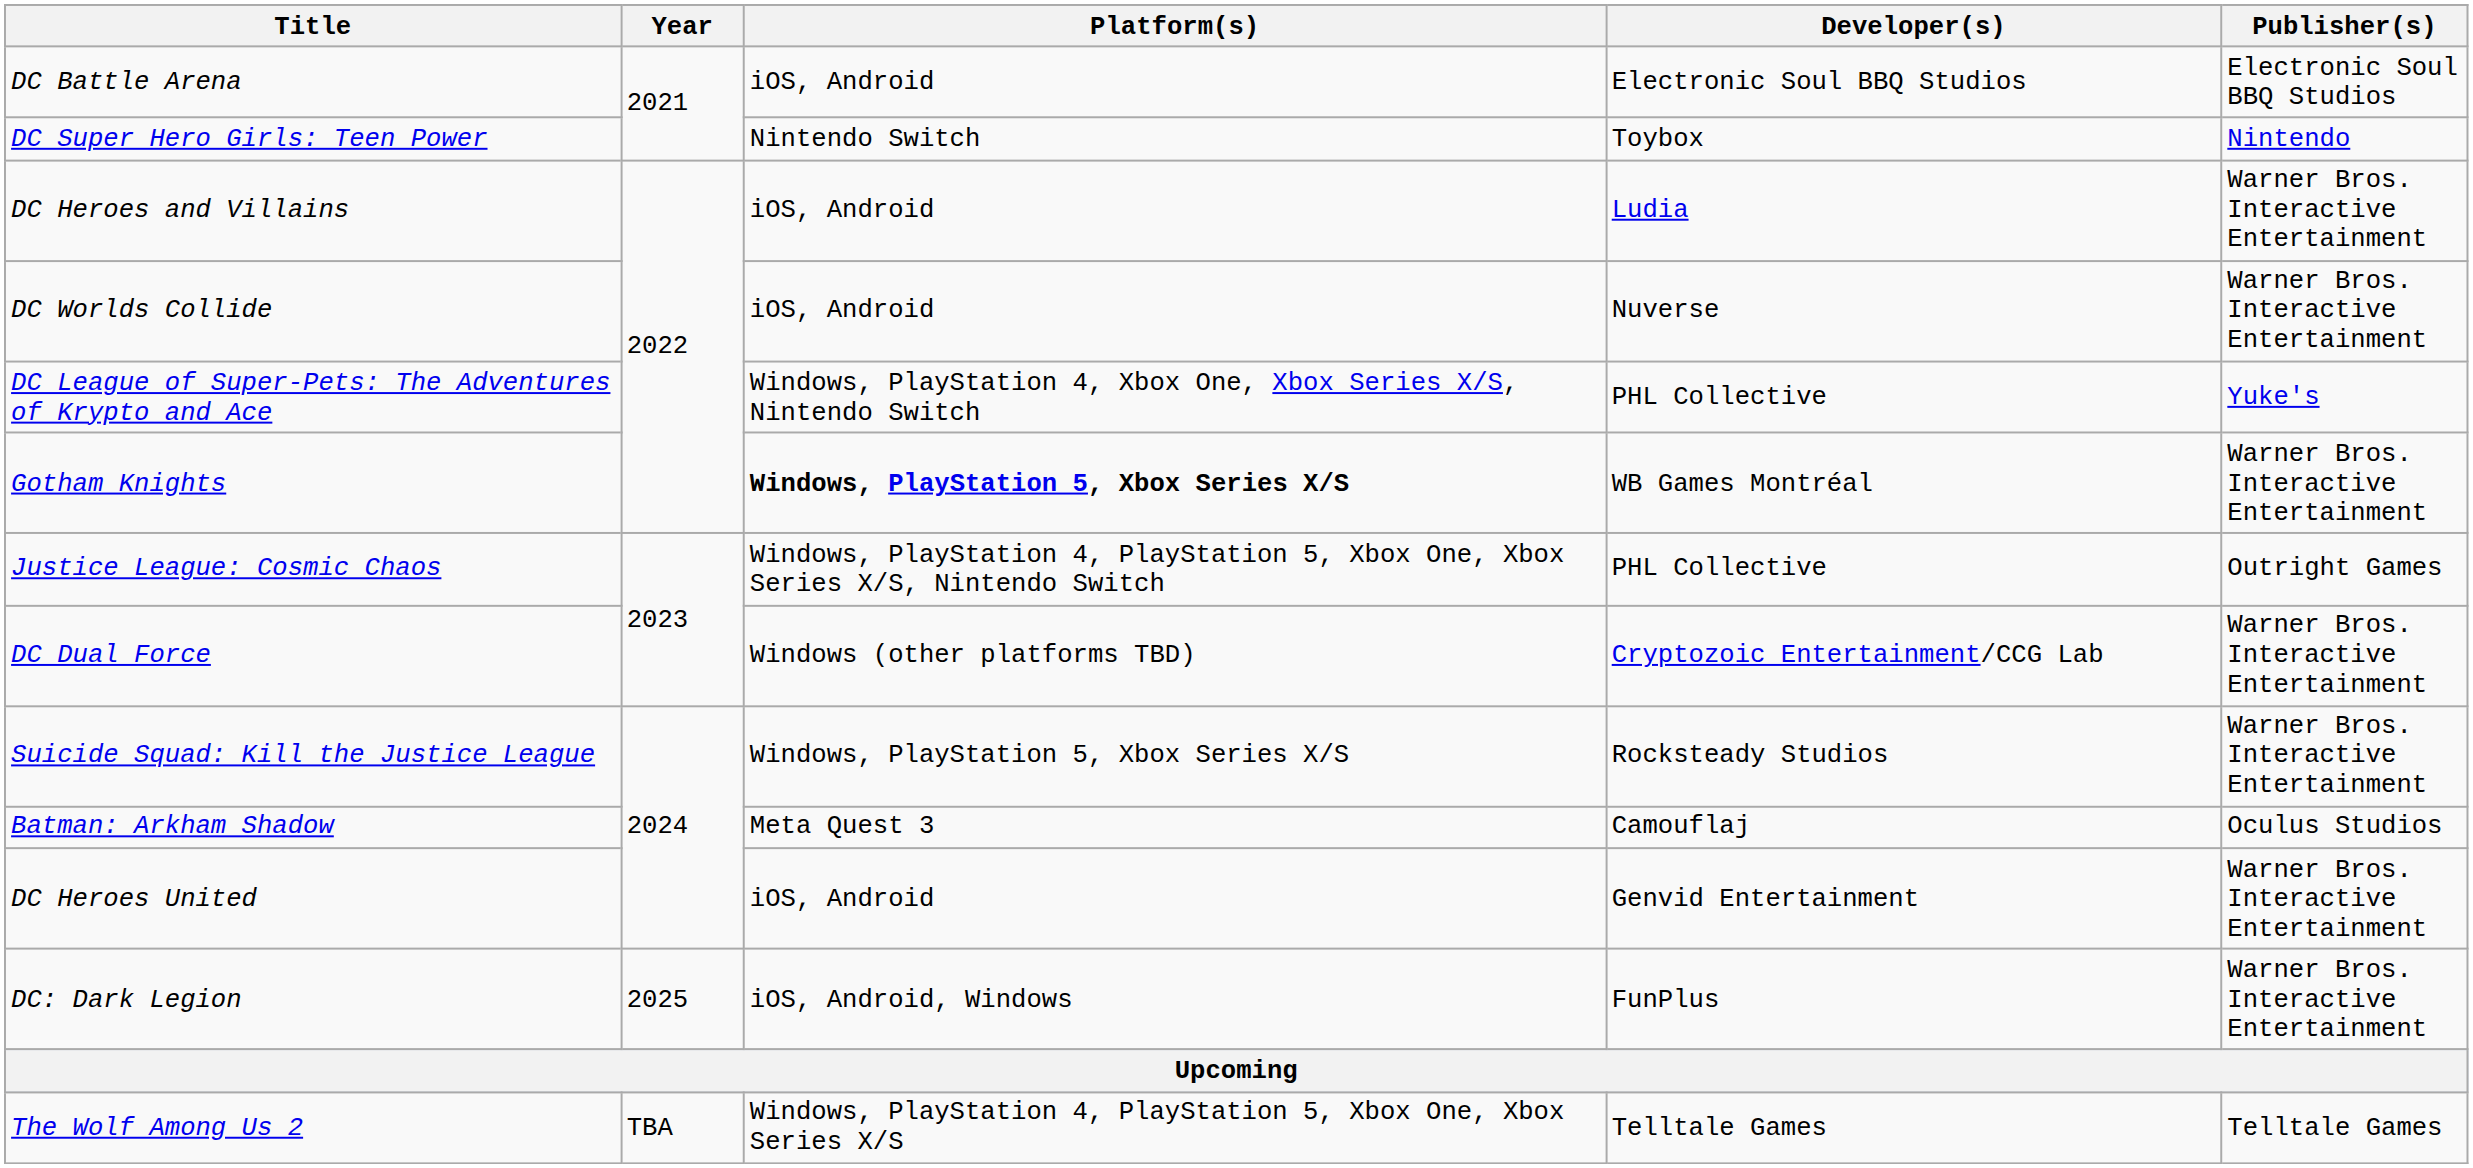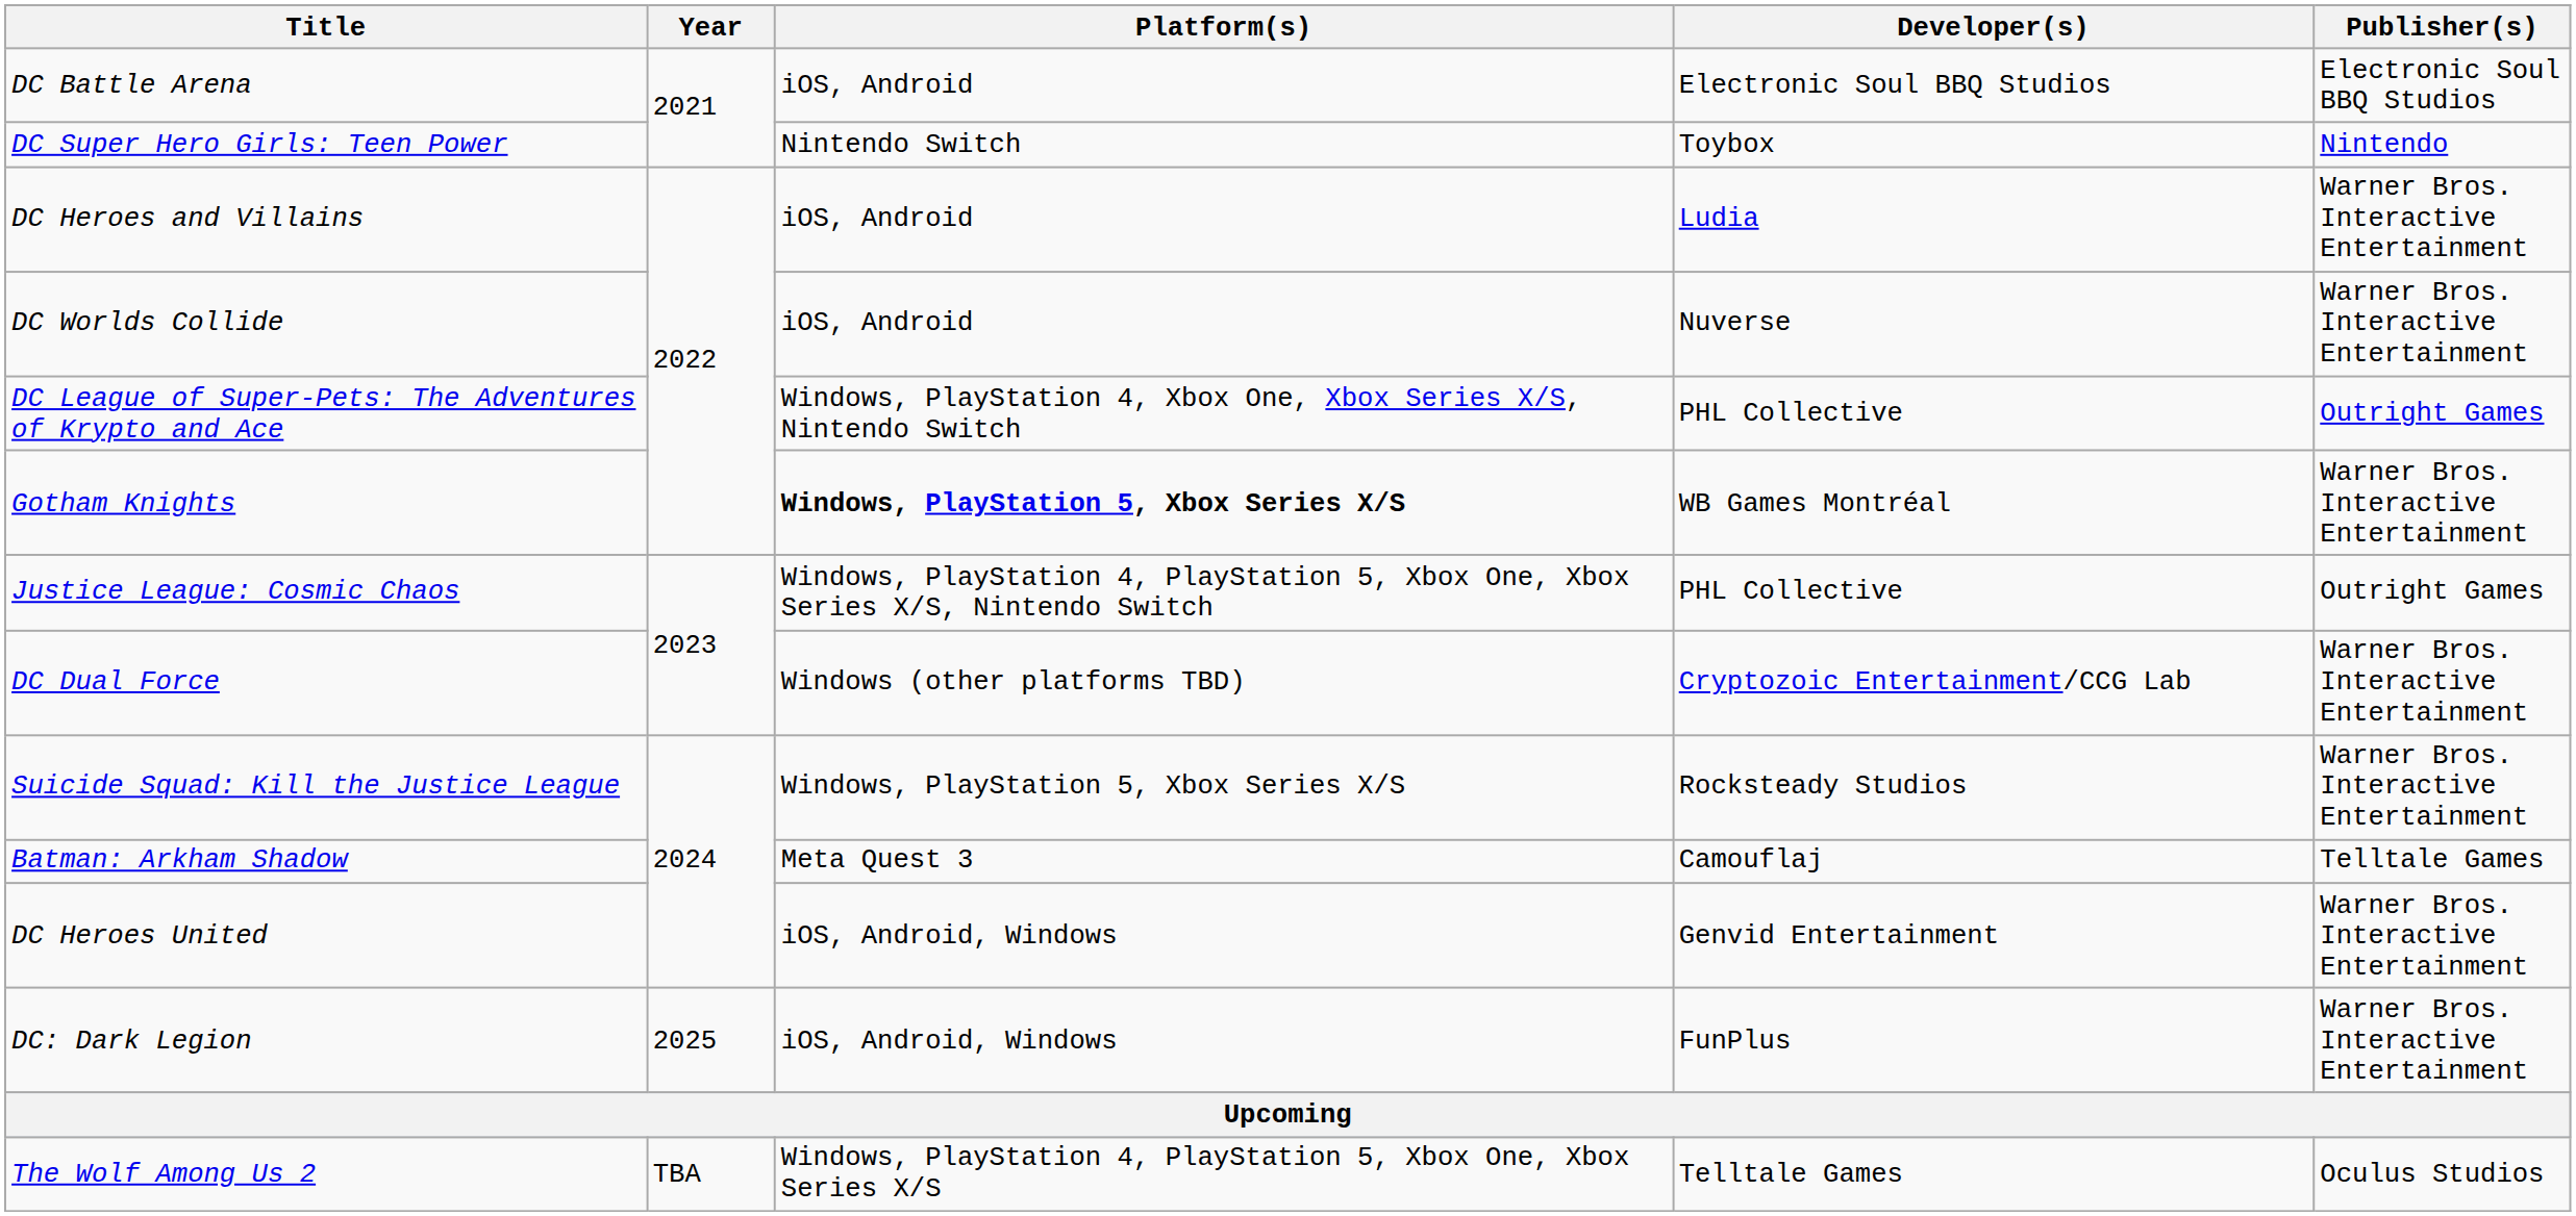 <table class="wikitable sortable">
 <tr>
 <th style="width:25%">Title</th>
 <th style="width:5%">Year</th>
 <th style="width:35%">Platform(s)</th>
 <th style="width:25%">Developer(s)</th>
 <th style="width:10%">Publisher(s)</th>
 </tr>
 <tr>
 <td><em>DC Battle Arena</em></td>
 <td rowspan=2>2021</td>
 <td>iOS, Android</td>
 <td>Electronic Soul BBQ Studios</td>
 <td>Electronic Soul BBQ Studios</td>
 </tr>
 <tr>
 <td><em><a href='#'>DC Super Hero Girls: Teen Power</a></em></td>
 <td>Nintendo Switch</td>
 <td>Toybox</td>
 <td><a href='#'>Nintendo</a></td>
 </tr>
 <tr>
 <td><em>DC Heroes and Villains</em></td>
 <td rowspan=4>2022</td>
 <td>iOS, Android</td>
 <td><a href='#'>Ludia</a></td>
 <td>Warner Bros. Interactive Entertainment</td>
 </tr>
 <tr>
 <td><em>DC Worlds Collide</em></td>
 <td>iOS, Android</td>
 <td>Nuverse</td>
 <td>Warner Bros. Interactive Entertainment</td>
 </tr>
 <tr>
 <td><em><a href='#'>DC League of Super-Pets: The Adventures of Krypto and Ace</a></em></td>
 <td>Windows, PlayStation 4, Xbox One, <a href='#'>Xbox Series X/S</a>, Nintendo Switch</td>
 <td>PHL Collective</td>
-<td><a href='#'>Yuke's</a></td>
+<td><a href='#'>Outright Games</a></td>
 </tr>
 <tr>
 <td><em><a href='#'>Gotham Knights</a></em></td>
 <td><strong>Windows, <a href='#'>PlayStation 5</a>, Xbox Series X/S</strong></td>
 <td>WB Games Montréal</td>
 <td>Warner Bros. Interactive Entertainment</td>
 </tr>
 <tr>
 <td><em><a href='#'>Justice League: Cosmic Chaos</a></em></td>
 <td rowspan="2">2023</td>
 <td>Windows, PlayStation 4, PlayStation 5, Xbox One, Xbox Series X/S, Nintendo Switch</td>
 <td>PHL Collective</td>
 <td>Outright Games</td>
 </tr>
 <tr>
 <td><em><a href='#'>DC Dual Force</a></em></td>
 <td>Windows (other platforms TBD)</td>
 <td><a href='#'>Cryptozoic Entertainment</a>/CCG Lab</td>
 <td>Warner Bros. Interactive Entertainment</td>
 </tr>
 <tr>
 <td><em><a href='#'>Suicide Squad: Kill the Justice League</a></em></td>
 <td rowspan="3">2024</td>
 <td>Windows, PlayStation 5, Xbox Series X/S</td>
 <td>Rocksteady Studios</td>
 <td>Warner Bros. Interactive Entertainment</td>
 </tr>
 <tr>
 <td><em><a href='#'>Batman: Arkham Shadow</a></em></td>
 <td>Meta Quest 3</td>
 <td>Camouflaj</td>
-<td>Oculus Studios</td>
+<td>Telltale Games</td>
 </tr>
 <tr>
 <td><em> DC Heroes United</em></td>
-<td>iOS, Android</td>
+<td>iOS, Android, Windows</td>
 <td>Genvid Entertainment</td>
 <td>Warner Bros. Interactive Entertainment</td>
 </tr>
 <tr>
 <td><em>DC: Dark Legion</em></td>
 <td>2025</td>
 <td>iOS, Android, Windows</td>
 <td>FunPlus</td>
 <td>Warner Bros. Interactive Entertainment</td>
 </tr>
 <tr style="background:#b0c4de;">
 <th colspan=5>Upcoming</th>
 </tr>
 <tr>
 <td><em><a href='#'>The Wolf Among Us 2</a></em></td>
 <td rowspan="4">TBA</td>
 <td>Windows, PlayStation 4, PlayStation 5, Xbox One, Xbox Series X/S</td>
 <td>Telltale Games</td>
-<td>Telltale Games</td>
+<td>Oculus Studios</td>
 </tr>
 </table>
